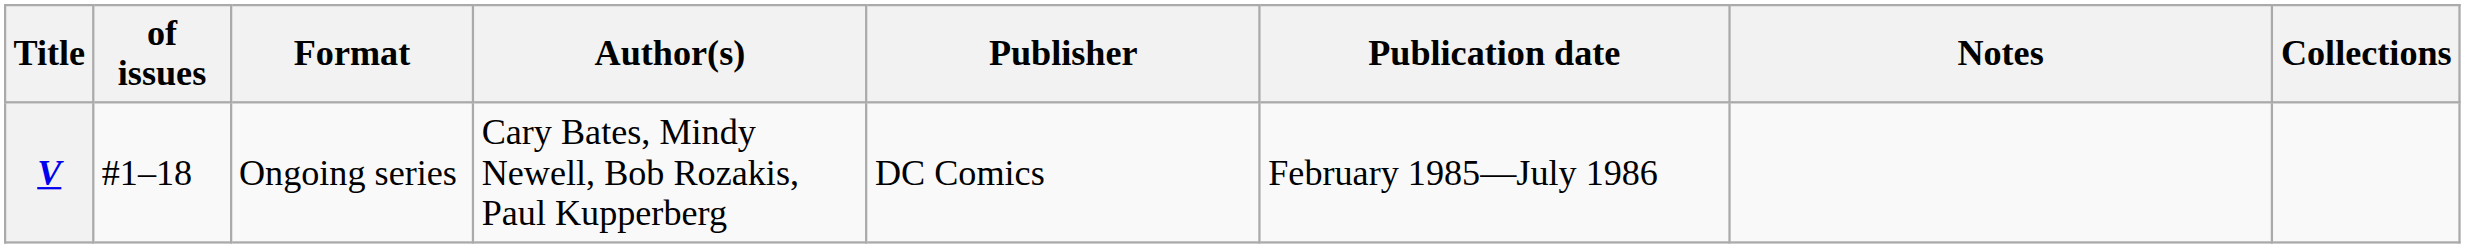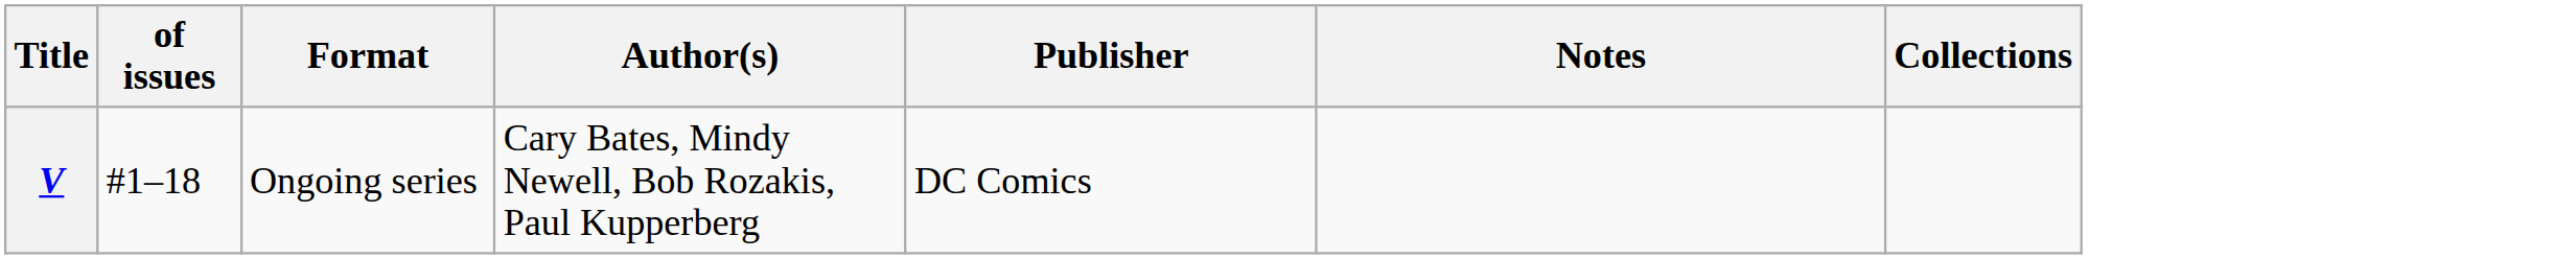 <table class="wikitable">
 <tr>
 <th>Title</th>
 <th style="width:40pt"> of issues</th>
 <th style="width:75pt">Format</th>
 <th style="width:125pt">Author(s)</th>
 <th style="width:125pt">Publisher</th>
-<th style="width:150pt">Publication date</th>
 <th style="width:175pt">Notes</th>
 <th>Collections</th>
 </tr>
 <tr>
 <th><em><a href='#'>V</a></em></th>
 <td>#1–18</td>
 <td>Ongoing series</td>
 <td>Cary Bates, Mindy Newell, Bob Rozakis, Paul Kupperberg</td>
 <td>DC Comics</td>
-<td>February 1985—July 1986</td>
 <td></td>
 <td></td>
 </tr>
 </table>
